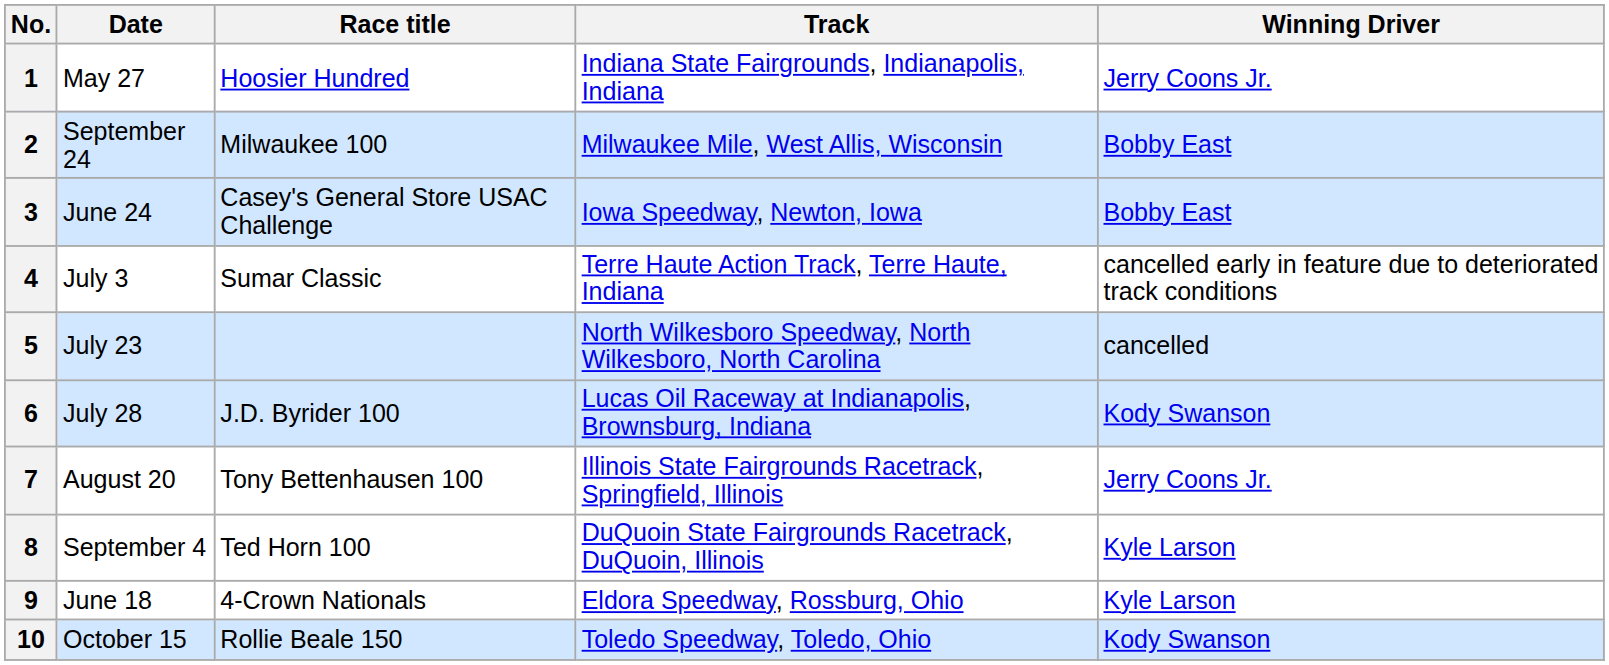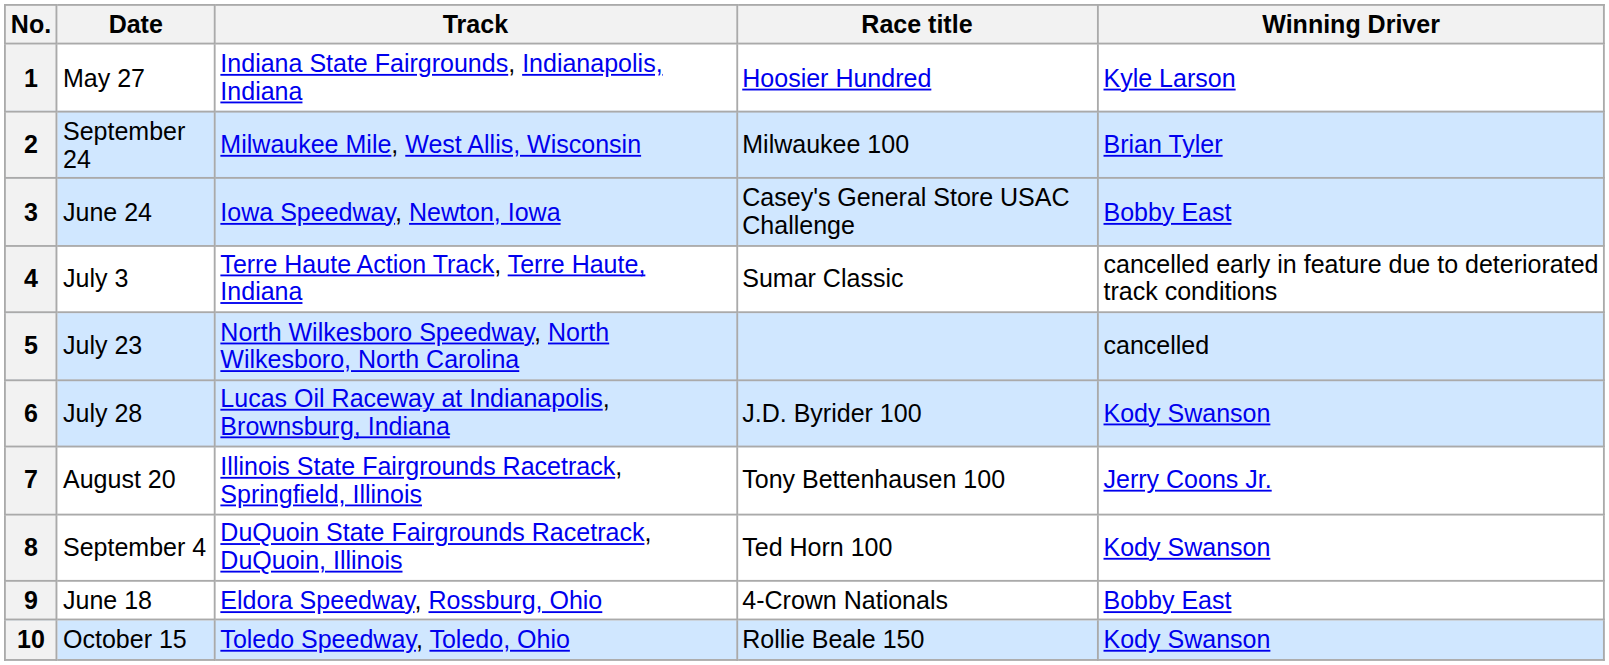 <table class="wikitable" style="font-size:85%;">
 <tr>
 <th>No.</th>
 <th>Date</th>
+<th>Track</th>
 <th>Race title</th>
-<th>Track</th>
 <th>Winning Driver</th>
 </tr>
 <tr style="background:white;">
 <th>1</th>
 <td>May 27</td>
+<td><a href='#'>Indiana State Fairgrounds</a>, <a href='#'>Indianapolis, Indiana</a></td>
 <td><a href='#'>Hoosier Hundred</a></td>
-<td><a href='#'>Indiana State Fairgrounds</a>, <a href='#'>Indianapolis, Indiana</a></td>
-<td><a href='#'>Jerry Coons Jr.</a></td>
+<td><a href='#'>Kyle Larson</a></td>
 </tr>
 <tr style="background:#D0E7FF;">
 <th>2</th>
 <td>September 24</td>
+<td><a href='#'>Milwaukee Mile</a>, <a href='#'>West Allis, Wisconsin</a></td>
 <td>Milwaukee 100</td>
-<td><a href='#'>Milwaukee Mile</a>, <a href='#'>West Allis, Wisconsin</a></td>
-<td><a href='#'>Bobby East</a></td>
+<td><a href='#'>Brian Tyler</a></td>
 </tr>
 <tr style="background:#D0E7FF;">
 <th>3</th>
 <td>June 24</td>
+<td><a href='#'>Iowa Speedway</a>, <a href='#'>Newton, Iowa</a></td>
 <td>Casey's General Store USAC Challenge</td>
-<td><a href='#'>Iowa Speedway</a>, <a href='#'>Newton, Iowa</a></td>
 <td><a href='#'>Bobby East</a></td>
 </tr>
 <tr style="background:white;">
 <th>4</th>
 <td>July 3</td>
+<td><a href='#'>Terre Haute Action Track</a>, <a href='#'>Terre Haute, Indiana</a></td>
 <td>Sumar Classic</td>
-<td><a href='#'>Terre Haute Action Track</a>, <a href='#'>Terre Haute, Indiana</a></td>
 <td>cancelled early in feature due to deteriorated track conditions</td>
 </tr>
 <tr style="background:#D0E7FF;">
 <th>5</th>
 <td>July 23</td>
+<td><a href='#'>North Wilkesboro Speedway</a>, <a href='#'>North Wilkesboro, North Carolina</a></td>
 <td></td>
-<td><a href='#'>North Wilkesboro Speedway</a>, <a href='#'>North Wilkesboro, North Carolina</a></td>
 <td>cancelled</td>
 </tr>
 <tr style="background:#D0E7FF;">
 <th>6</th>
 <td>July 28</td>
+<td><a href='#'>Lucas Oil Raceway at Indianapolis</a>, <a href='#'>Brownsburg, Indiana</a></td>
 <td>J.D. Byrider 100</td>
-<td><a href='#'>Lucas Oil Raceway at Indianapolis</a>, <a href='#'>Brownsburg, Indiana</a></td>
 <td><a href='#'>Kody Swanson</a></td>
 </tr>
 <tr style="background:white;">
 <th>7</th>
 <td>August 20</td>
+<td><a href='#'>Illinois State Fairgrounds Racetrack</a>, <a href='#'>Springfield, Illinois</a></td>
 <td>Tony Bettenhausen 100</td>
-<td><a href='#'>Illinois State Fairgrounds Racetrack</a>, <a href='#'>Springfield, Illinois</a></td>
 <td><a href='#'>Jerry Coons Jr.</a></td>
 </tr>
 <tr style="background:white;">
 <th>8</th>
 <td>September 4</td>
+<td><a href='#'>DuQuoin State Fairgrounds Racetrack</a>, <a href='#'>DuQuoin, Illinois</a></td>
 <td>Ted Horn 100</td>
-<td><a href='#'>DuQuoin State Fairgrounds Racetrack</a>, <a href='#'>DuQuoin, Illinois</a></td>
-<td><a href='#'>Kyle Larson</a></td>
+<td><a href='#'>Kody Swanson</a></td>
 </tr>
 <tr style="background:white;">
 <th>9</th>
 <td>June 18</td>
+<td><a href='#'>Eldora Speedway</a>, <a href='#'>Rossburg, Ohio</a></td>
 <td>4-Crown Nationals</td>
-<td><a href='#'>Eldora Speedway</a>, <a href='#'>Rossburg, Ohio</a></td>
-<td><a href='#'>Kyle Larson</a></td>
+<td><a href='#'>Bobby East</a></td>
 </tr>
 <tr style="background:#D0E7FF;">
 <th>10</th>
 <td>October 15</td>
+<td><a href='#'>Toledo Speedway</a>, <a href='#'>Toledo, Ohio</a></td>
 <td>Rollie Beale 150</td>
-<td><a href='#'>Toledo Speedway</a>, <a href='#'>Toledo, Ohio</a></td>
 <td><a href='#'>Kody Swanson</a></td>
 </tr>
 </table>
